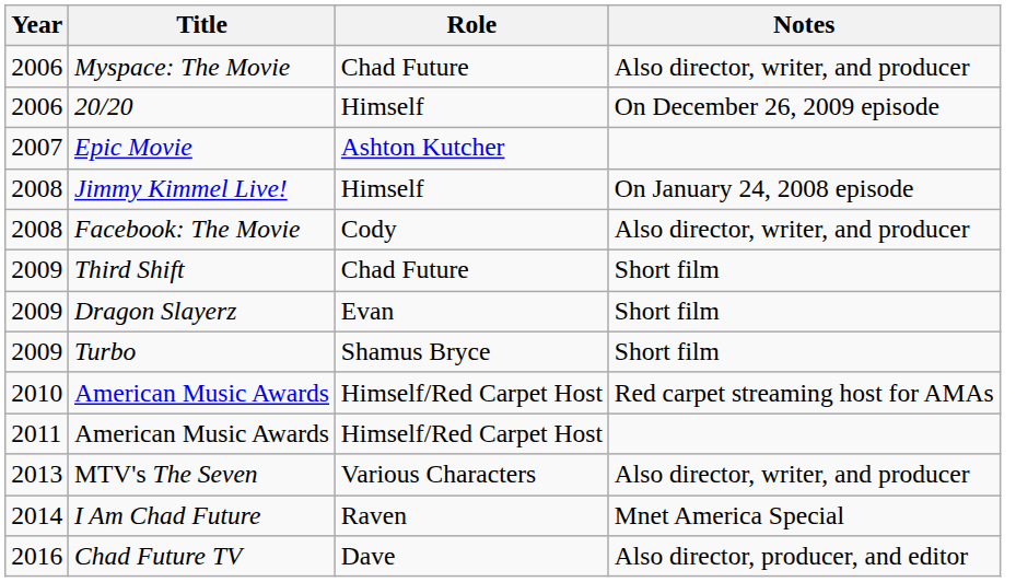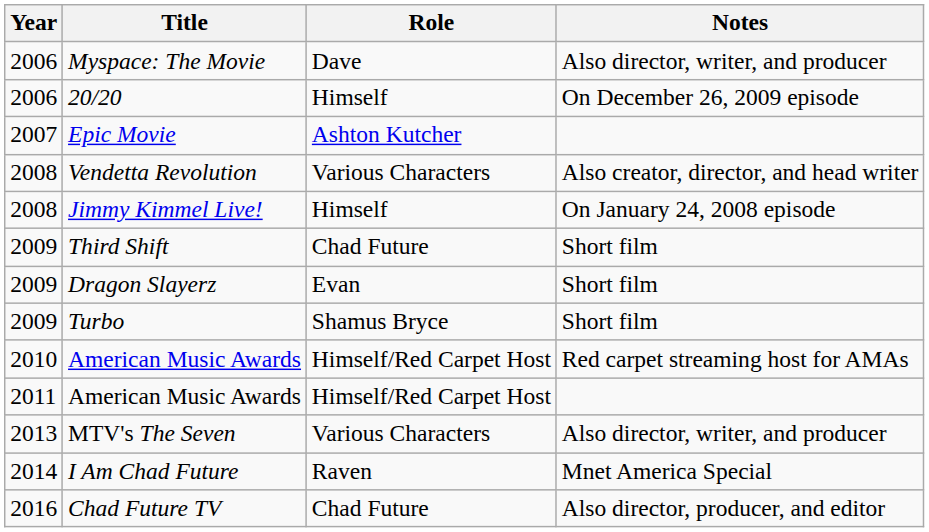 <table class="wikitable">
 <tr>
 <th>Year</th>
 <th>Title</th>
 <th>Role</th>
 <th>Notes</th>
 </tr>
 <tr>
 <td>2006</td>
 <td><em>Myspace: The Movie</em></td>
-<td>Chad Future</td>
+<td>Dave</td>
 <td>Also director, writer, and producer</td>
 </tr>
 <tr>
 <td>2006</td>
 <td><em>20/20</em></td>
 <td>Himself</td>
 <td>On December 26, 2009 episode</td>
 </tr>
 <tr>
 <td>2007</td>
 <td><em><a href='#'>Epic Movie</a></em></td>
 <td><a href='#'>Ashton Kutcher</a></td>
 <td></td>
 </tr>
 <tr>
 <td>2008</td>
+<td><em>Vendetta Revolution</em></td>
+<td>Various Characters</td>
+<td>Also creator, director, and head writer</td>
+</tr>
+<tr>
+<td>2008</td>
 <td><em><a href='#'>Jimmy Kimmel Live!</a></em></td>
 <td>Himself</td>
 <td>On January 24, 2008 episode</td>
-</tr>
-<tr>
-<td>2008</td>
-<td><em>Facebook: The Movie</em></td>
-<td>Cody</td>
-<td>Also director, writer, and producer</td>
 </tr>
 <tr>
 <td>2009</td>
 <td><em>Third Shift</em></td>
 <td>Chad Future</td>
 <td>Short film</td>
 </tr>
 <tr>
 <td>2009</td>
 <td><em>Dragon Slayerz</em></td>
 <td>Evan</td>
 <td>Short film</td>
 </tr>
 <tr>
 <td>2009</td>
 <td><em>Turbo</em></td>
 <td>Shamus Bryce</td>
 <td>Short film</td>
 </tr>
 <tr>
 <td>2010</td>
 <td><a href='#'>American Music Awards</a></td>
 <td>Himself/Red Carpet Host</td>
 <td>Red carpet streaming host for AMAs</td>
 </tr>
 <tr>
 <td>2011</td>
 <td>American Music Awards</td>
 <td>Himself/Red Carpet Host</td>
 <td></td>
 </tr>
 <tr>
 <td>2013</td>
 <td>MTV's <em>The Seven</em></td>
 <td>Various Characters</td>
 <td>Also director, writer, and producer</td>
 </tr>
 <tr>
 <td>2014</td>
 <td><em>I Am Chad Future</em></td>
 <td>Raven</td>
 <td>Mnet America Special</td>
 </tr>
 <tr>
 <td>2016</td>
 <td><em>Chad Future TV</em></td>
-<td>Dave</td>
+<td>Chad Future</td>
 <td>Also director, producer, and editor</td>
 </tr>
 </table>
